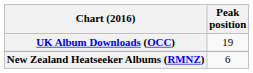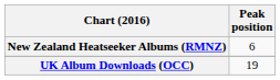 <table class="wikitable sortable plainrowheaders" style="text-align:center">
 <tr>
 <th scope="col">Chart (2016)</th>
 <th scope="col">Peak<br>position</th>
 </tr>
 <tr>
-<th scope="row"><a href='#'>UK Album Downloads</a> (<a href='#'>OCC</a>)</th>
-<td>19</td>
+<th scope="row">New Zealand Heatseeker Albums (<a href='#'>RMNZ</a>)</th>
+<td>6</td>
 </tr>
 <tr>
 </tr>
 <tr>
-<th scope="row">New Zealand Heatseeker Albums (<a href='#'>RMNZ</a>)</th>
-<td>6</td>
+<th scope="row"><a href='#'>UK Album Downloads</a> (<a href='#'>OCC</a>)</th>
+<td>19</td>
 </tr>
 </table>
